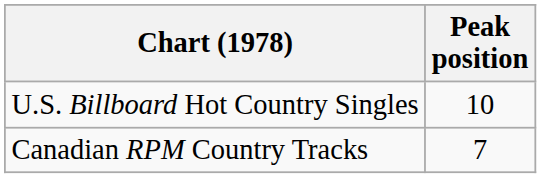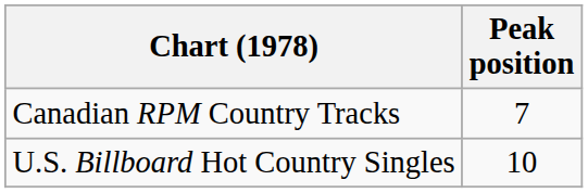 <table class="wikitable sortable">
 <tr>
 <th align="left">Chart (1978)</th>
 <th align="center">Peak<br>position</th>
 </tr>
 <tr>
+<td align="left">Canadian <em>RPM</em> Country Tracks</td>
+<td align="center">7</td>
+</tr>
+<tr>
 <td align="left">U.S. <em>Billboard</em> Hot Country Singles</td>
 <td align="center">10</td>
 </tr>
-<tr>
-<td align="left">Canadian <em>RPM</em> Country Tracks</td>
-<td align="center">7</td>
-</tr>
 </table>
